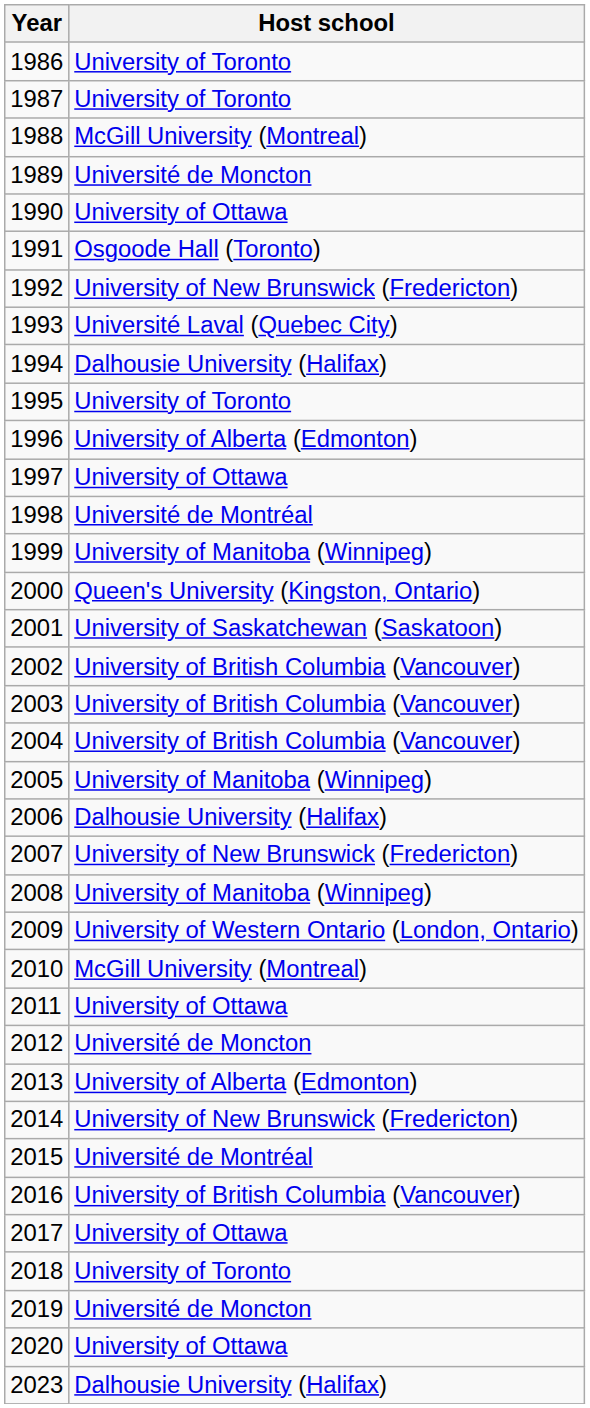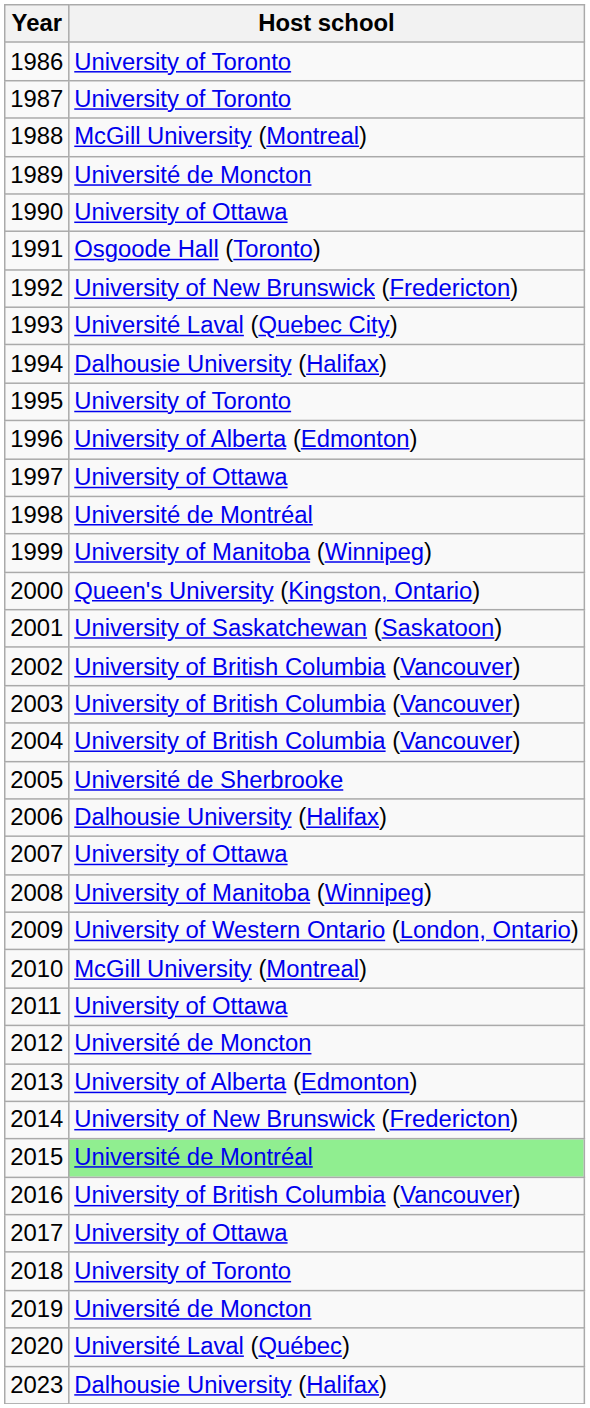 <table class="wikitable">
 <tr>
 <th>Year</th>
 <th>Host school</th>
 </tr>
 <tr>
 <td>1986</td>
 <td><a href='#'>University of Toronto</a></td>
 </tr>
 <tr>
 <td>1987</td>
 <td><a href='#'>University of Toronto</a></td>
 </tr>
 <tr>
 <td>1988</td>
 <td><a href='#'>McGill University</a> (<a href='#'>Montreal</a>)</td>
 </tr>
 <tr>
 <td>1989</td>
 <td><a href='#'>Université de Moncton</a></td>
 </tr>
 <tr>
 <td>1990</td>
 <td><a href='#'>University of Ottawa</a></td>
 </tr>
 <tr>
 <td>1991</td>
 <td><a href='#'>Osgoode Hall</a> (<a href='#'>Toronto</a>)</td>
 </tr>
 <tr>
 <td>1992</td>
 <td><a href='#'>University of New Brunswick</a> (<a href='#'>Fredericton</a>)</td>
 </tr>
 <tr>
 <td>1993</td>
 <td><a href='#'>Université Laval</a> (<a href='#'>Quebec City</a>)</td>
 </tr>
 <tr>
 <td>1994</td>
 <td><a href='#'>Dalhousie University</a> (<a href='#'>Halifax</a>)</td>
 </tr>
 <tr>
 <td>1995</td>
 <td><a href='#'>University of Toronto</a></td>
 </tr>
 <tr>
 <td>1996</td>
 <td><a href='#'>University of Alberta</a> (<a href='#'>Edmonton</a>)</td>
 </tr>
 <tr>
 <td>1997</td>
 <td><a href='#'>University of Ottawa</a></td>
 </tr>
 <tr>
 <td>1998</td>
 <td><a href='#'>Université de Montréal</a></td>
 </tr>
 <tr>
 <td>1999</td>
 <td><a href='#'>University of Manitoba</a> (<a href='#'>Winnipeg</a>)</td>
 </tr>
 <tr>
 <td>2000</td>
 <td><a href='#'>Queen's University</a> (<a href='#'>Kingston, Ontario</a>)</td>
 </tr>
 <tr>
 <td>2001</td>
 <td><a href='#'>University of Saskatchewan</a> (<a href='#'>Saskatoon</a>)</td>
 </tr>
 <tr>
 <td>2002</td>
 <td><a href='#'>University of British Columbia</a> (<a href='#'>Vancouver</a>)</td>
 </tr>
 <tr>
 <td>2003</td>
 <td><a href='#'>University of British Columbia</a> (<a href='#'>Vancouver</a>)</td>
 </tr>
 <tr>
 <td>2004</td>
 <td><a href='#'>University of British Columbia</a> (<a href='#'>Vancouver</a>)</td>
 </tr>
 <tr>
 <td>2005</td>
-<td><a href='#'>University of Manitoba</a> (<a href='#'>Winnipeg</a>)</td>
+<td><a href='#'>Université de Sherbrooke</a></td>
 </tr>
 <tr>
 <td>2006</td>
 <td><a href='#'>Dalhousie University</a> (<a href='#'>Halifax</a>)</td>
 </tr>
 <tr>
 <td>2007</td>
-<td><a href='#'>University of New Brunswick</a> (<a href='#'>Fredericton</a>)</td>
+<td><a href='#'>University of Ottawa</a></td>
 </tr>
 <tr>
 <td>2008</td>
 <td><a href='#'>University of Manitoba</a> (<a href='#'>Winnipeg</a>)</td>
 </tr>
 <tr>
 <td>2009</td>
 <td><a href='#'>University of Western Ontario</a> (<a href='#'>London, Ontario</a>)</td>
 </tr>
 <tr>
 <td>2010</td>
 <td><a href='#'>McGill University</a> (<a href='#'>Montreal</a>)</td>
 </tr>
 <tr>
 <td>2011</td>
 <td><a href='#'>University of Ottawa</a></td>
 </tr>
 <tr>
 <td>2012</td>
 <td><a href='#'>Université de Moncton</a></td>
 </tr>
 <tr>
 <td>2013</td>
 <td><a href='#'>University of Alberta</a> (<a href='#'>Edmonton</a>)</td>
 </tr>
 <tr>
 <td>2014</td>
 <td><a href='#'>University of New Brunswick</a> (<a href='#'>Fredericton</a>)</td>
 </tr>
 <tr>
 <td>2015</td>
-<td><a href='#'>Université de Montréal</a></td>
+<td style="background: lightgreen;"><a href='#'>Université de Montréal</a></td>
 </tr>
 <tr>
 <td>2016</td>
 <td><a href='#'>University of British Columbia</a> (<a href='#'>Vancouver</a>)</td>
 </tr>
 <tr>
 <td>2017</td>
 <td><a href='#'>University of Ottawa</a></td>
 </tr>
 <tr>
 <td>2018</td>
 <td><a href='#'>University of Toronto</a></td>
 </tr>
 <tr>
 <td>2019</td>
 <td><a href='#'>Université de Moncton</a></td>
 </tr>
 <tr>
 <td>2020</td>
-<td><a href='#'>University of Ottawa</a></td>
+<td><a href='#'>Université Laval</a> (<a href='#'>Québec</a>)</td>
 </tr>
 <tr>
 <td>2023</td>
 <td><a href='#'>Dalhousie University</a> (<a href='#'>Halifax</a>)</td>
 </tr>
 </table>
